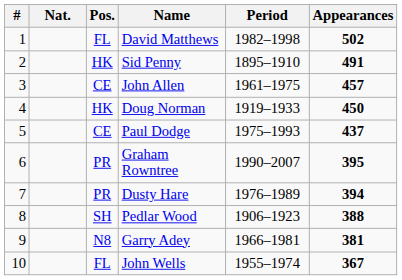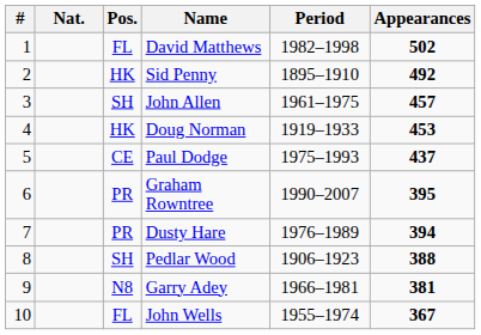 <table class="wikitable sortable" style="text-align:center">
 <tr>
 <th width=20>#</th>
 <th width=55>Nat.</th>
 <th>Pos.</th>
 <th width=110>Name</th>
 <th width=85>Period</th>
 <th>Appearances</th>
 </tr>
 <tr>
 <td style="text-align:right">1</td>
 <td></td>
 <td><a href='#'>FL</a></td>
 <td style="text-align:left"><a href='#'>David Matthews</a></td>
 <td>1982–1998</td>
 <td><strong>502</strong></td>
 </tr>
 <tr>
 <td style="text-align:right">2</td>
 <td></td>
 <td><a href='#'>HK</a></td>
 <td style="text-align:left"><a href='#'>Sid Penny</a></td>
 <td>1895–1910</td>
-<td><strong>491</strong></td>
+<td><strong>492</strong></td>
 </tr>
 <tr>
 <td style="text-align:right">3</td>
 <td></td>
-<td><a href='#'>CE</a></td>
+<td><a href='#'>SH</a></td>
 <td style="text-align:left"><a href='#'>John Allen</a></td>
 <td>1961–1975</td>
 <td><strong>457</strong></td>
 </tr>
 <tr>
 <td style="text-align:right">4</td>
 <td></td>
 <td><a href='#'>HK</a></td>
 <td style="text-align:left"><a href='#'>Doug Norman</a></td>
 <td>1919–1933</td>
-<td><strong>450</strong></td>
+<td><strong>453</strong></td>
 </tr>
 <tr>
 <td style="text-align:right">5</td>
 <td></td>
 <td><a href='#'>CE</a></td>
 <td style="text-align:left"><a href='#'>Paul Dodge</a></td>
 <td>1975–1993</td>
 <td><strong>437</strong></td>
 </tr>
 <tr>
 <td style="text-align:right">6</td>
 <td></td>
 <td><a href='#'>PR</a></td>
 <td style="text-align:left"><a href='#'>Graham Rowntree</a></td>
 <td>1990–2007</td>
 <td><strong>395</strong></td>
 </tr>
 <tr>
 <td style="text-align:right">7</td>
 <td></td>
 <td><a href='#'>PR</a></td>
 <td style="text-align:left"><a href='#'>Dusty Hare</a></td>
 <td>1976–1989</td>
 <td><strong>394</strong></td>
 </tr>
 <tr>
 <td style="text-align:right">8</td>
 <td></td>
 <td><a href='#'>SH</a></td>
 <td style="text-align:left"><a href='#'>Pedlar Wood</a></td>
 <td>1906–1923</td>
 <td><strong>388</strong></td>
 </tr>
 <tr>
 <td style="text-align:right">9</td>
 <td></td>
 <td><a href='#'>N8</a></td>
 <td style="text-align:left"><a href='#'>Garry Adey</a></td>
 <td>1966–1981</td>
 <td><strong>381</strong></td>
 </tr>
 <tr>
 <td style="text-align:right">10</td>
 <td></td>
 <td><a href='#'>FL</a></td>
 <td style="text-align:left"><a href='#'>John Wells</a></td>
 <td>1955–1974</td>
 <td><strong>367</strong></td>
 </tr>
 </table>
